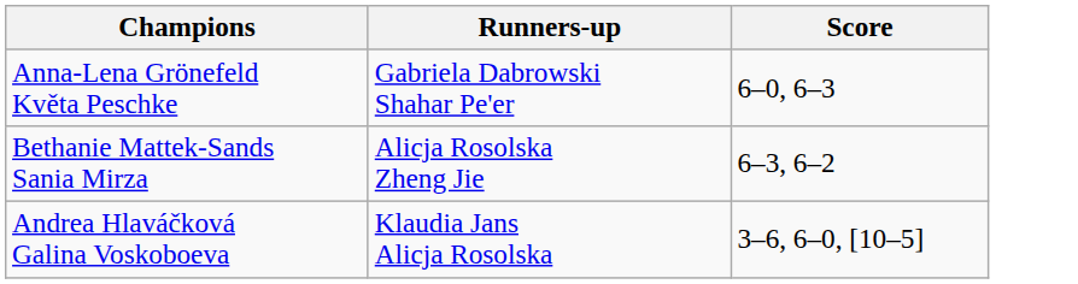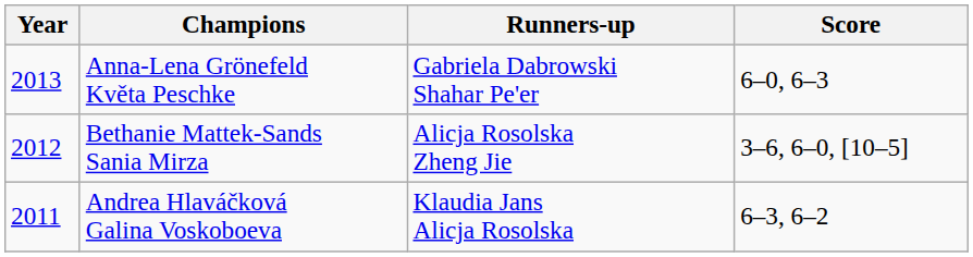 <table class="wikitable">
 <tr>
+<th style="width:40px">Year</th>
 <th style="width:200px">Champions</th>
 <th style="width:200px">Runners-up</th>
 <th style="width:140px" class="unsortable">Score</th>
 </tr>
 <tr>
+<td><a href='#'>2013</a></td>
 <td> <a href='#'>Anna-Lena Grönefeld</a><br>  <a href='#'>Květa Peschke</a></td>
 <td> <a href='#'>Gabriela Dabrowski</a> <br>  <a href='#'>Shahar Pe'er</a></td>
 <td>6–0, 6–3</td>
 </tr>
 <tr>
+<td><a href='#'>2012</a></td>
 <td> <a href='#'>Bethanie Mattek-Sands</a><br>  <a href='#'>Sania Mirza</a></td>
 <td> <a href='#'>Alicja Rosolska</a> <br>  <a href='#'>Zheng Jie</a></td>
+<td>3–6, 6–0, [10–5]</td>
+</tr>
+<tr>
+<td><a href='#'>2011</a></td>
+<td> <a href='#'>Andrea Hlaváčková</a><br>  <a href='#'>Galina Voskoboeva</a></td>
+<td> <a href='#'>Klaudia Jans</a> <br>  <a href='#'>Alicja Rosolska</a></td>
 <td>6–3, 6–2</td>
 </tr>
-<tr>
-<td> <a href='#'>Andrea Hlaváčková</a><br>  <a href='#'>Galina Voskoboeva</a></td>
-<td> <a href='#'>Klaudia Jans</a> <br>  <a href='#'>Alicja Rosolska</a></td>
-<td>3–6, 6–0, [10–5]</td>
-</tr>
 </table>
